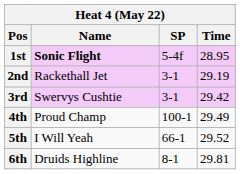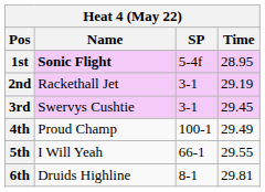 <table class="wikitable">
 <tr>
 <th colspan="6">Heat 4 (May 22)</th>
 </tr>
 <tr>
 <th width=20>Pos</th>
 <th width=150>Name</th>
 <th width=40>SP</th>
 <th width=40>Time</th>
 </tr>
 <tr style="background: #f4caf9;">
 <th>1st</th>
 <td><strong>Sonic Flight</strong></td>
 <td>5-4f</td>
 <td>28.95</td>
 </tr>
 <tr style="background: #f4caf9;">
 <th>2nd</th>
 <td>Rackethall Jet</td>
 <td>3-1</td>
 <td>29.19</td>
 </tr>
 <tr style="background: #f4caf9;">
 <th>3rd</th>
 <td>Swervys Cushtie</td>
 <td>3-1</td>
-<td>29.42</td>
+<td>29.45</td>
 </tr>
 <tr>
 <th>4th</th>
 <td>Proud Champ</td>
 <td>100-1</td>
 <td>29.49</td>
 </tr>
 <tr>
 <th>5th</th>
 <td>I Will Yeah</td>
 <td>66-1</td>
-<td>29.52</td>
+<td>29.55</td>
 </tr>
 <tr>
 <th>6th</th>
 <td>Druids Highline</td>
 <td>8-1</td>
 <td>29.81</td>
 </tr>
 </table>
